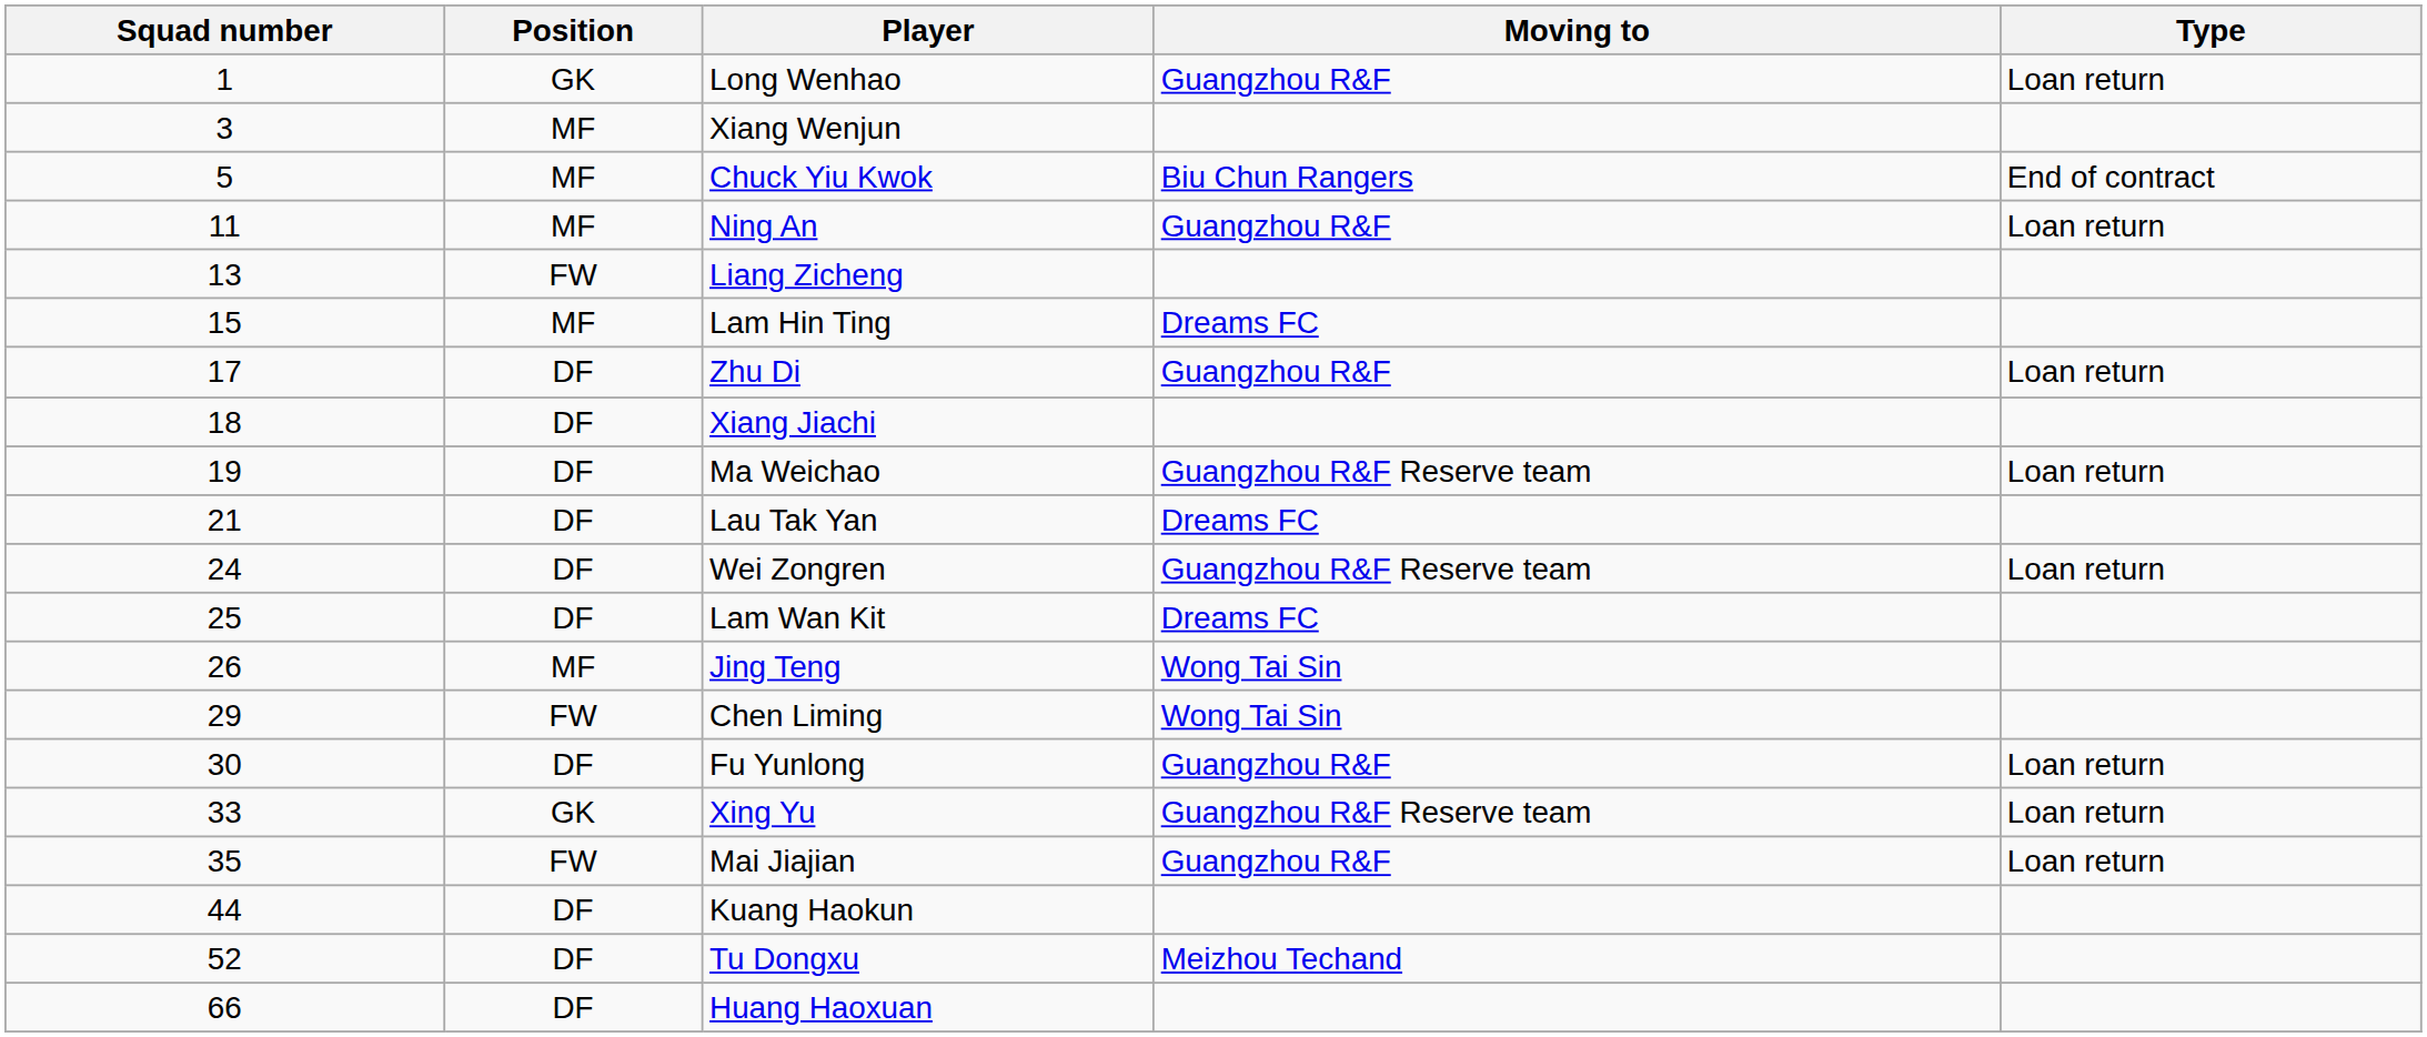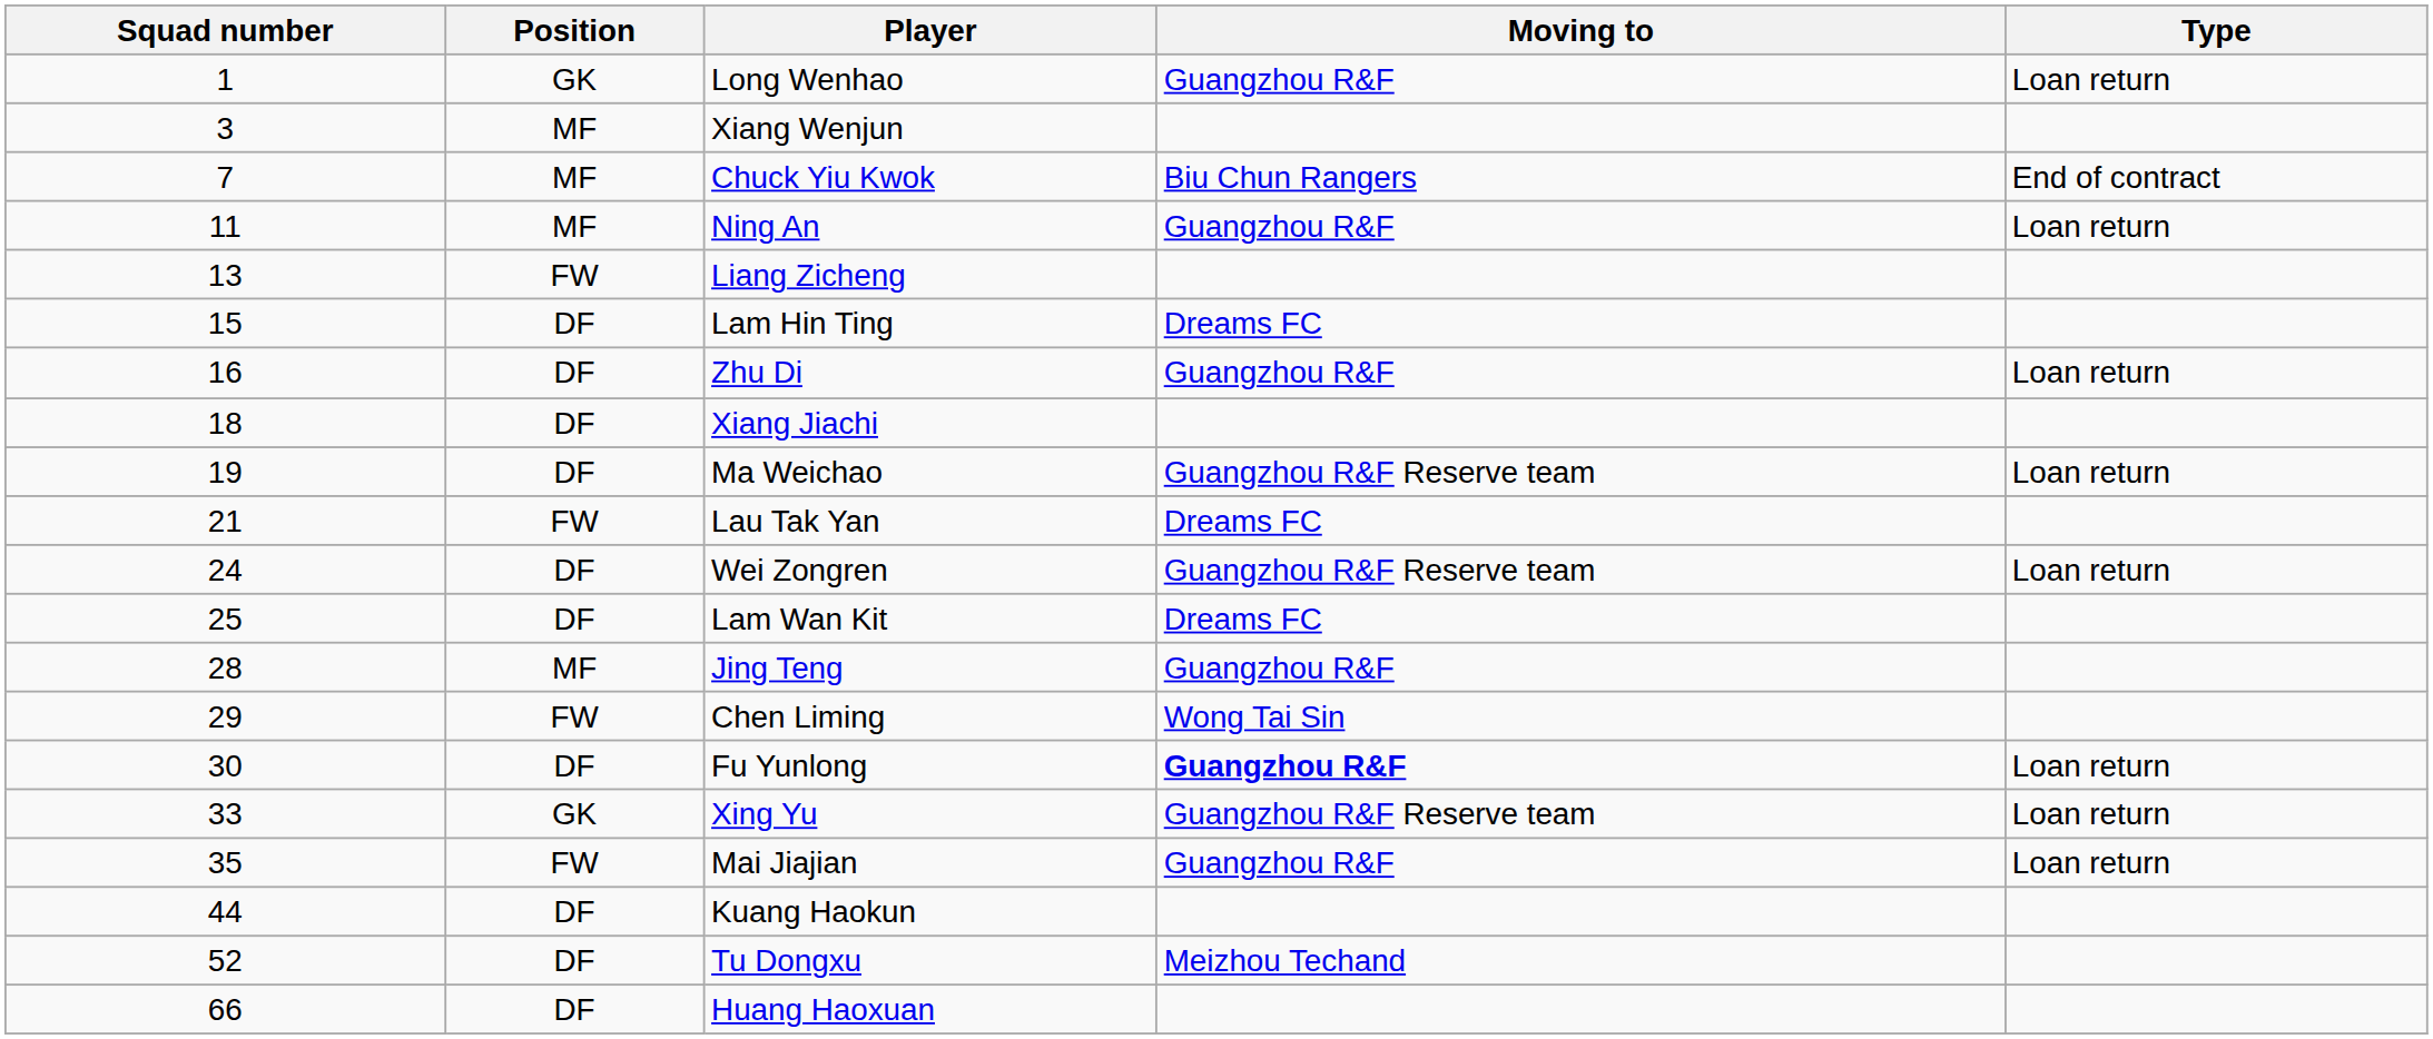 <table class="wikitable sortable" style="width:60%; text-align:left; font-size:95%;">
 <tr>
 <th>Squad number</th>
 <th>Position</th>
 <th>Player</th>
 <th>Moving to</th>
 <th>Type</th>
 </tr>
 <tr>
 <td align=center>1</td>
 <td align=center>GK</td>
 <td align=left> Long Wenhao</td>
 <td align=left> <a href='#'>Guangzhou R&F</a></td>
 <td align=left>Loan return</td>
 </tr>
 <tr>
 <td align=center>3</td>
 <td align=center>MF</td>
 <td align=left> Xiang Wenjun</td>
 <td align=left></td>
 <td align=left></td>
 </tr>
 <tr>
-<td align=center>5</td>
+<td align=center>7</td>
 <td align=center>MF</td>
 <td align=left> <a href='#'>Chuck Yiu Kwok</a></td>
 <td align=left> <a href='#'>Biu Chun Rangers</a></td>
 <td align=left>End of contract</td>
 </tr>
 <tr>
 <td align=center>11</td>
 <td align=center>MF</td>
 <td align=left> <a href='#'>Ning An</a></td>
 <td align=left> <a href='#'>Guangzhou R&F</a></td>
 <td align=left>Loan return</td>
 </tr>
 <tr>
 <td align=center>13</td>
 <td align=center>FW</td>
 <td align=left> <a href='#'>Liang Zicheng</a></td>
 <td align=left></td>
 <td align=left></td>
 </tr>
 <tr>
 <td align=center>15</td>
-<td align=center>MF</td>
+<td align=center>DF</td>
 <td align=left> Lam Hin Ting</td>
 <td align=left> <a href='#'>Dreams FC</a></td>
 <td align=left></td>
 </tr>
 <tr>
-<td align=center>17</td>
+<td align=center>16</td>
 <td align=center>DF</td>
 <td align=left> <a href='#'>Zhu Di</a></td>
 <td align=left> <a href='#'>Guangzhou R&F</a></td>
 <td align=left>Loan return</td>
 </tr>
 <tr>
 <td align=center>18</td>
 <td align=center>DF</td>
 <td align=left> <a href='#'>Xiang Jiachi</a></td>
 <td align=left></td>
 <td align=left></td>
 </tr>
 <tr>
 <td align=center>19</td>
 <td align=center>DF</td>
 <td align=left> Ma Weichao</td>
 <td align=left> <a href='#'>Guangzhou R&F</a> Reserve team</td>
 <td align=left>Loan return</td>
 </tr>
 <tr>
 <td align=center>21</td>
-<td align=center>DF</td>
+<td align=center>FW</td>
 <td align=left> Lau Tak Yan</td>
 <td align=left> <a href='#'>Dreams FC</a></td>
 <td align=left></td>
 </tr>
 <tr>
 <td align=center>24</td>
 <td align=center>DF</td>
 <td align=left> Wei Zongren</td>
 <td align=left> <a href='#'>Guangzhou R&F</a> Reserve team</td>
 <td align=left>Loan return</td>
 </tr>
 <tr>
 <td align=center>25</td>
 <td align=center>DF</td>
 <td align=left> Lam Wan Kit</td>
 <td align=left> <a href='#'>Dreams FC</a></td>
 <td align=left></td>
 </tr>
 <tr>
-<td align=center>26</td>
+<td align=center>28</td>
 <td align=center>MF</td>
 <td align=left> <a href='#'>Jing Teng</a></td>
-<td align=left> <a href='#'>Wong Tai Sin</a></td>
+<td align=left> <a href='#'>Guangzhou R&F</a></td>
 <td align=left></td>
 </tr>
 <tr>
 <td align=center>29</td>
 <td align=center>FW</td>
 <td align=left> Chen Liming</td>
 <td align=left> <a href='#'>Wong Tai Sin</a></td>
 <td align=left></td>
 </tr>
 <tr>
 <td align=center>30</td>
 <td align=center>DF</td>
 <td align=left> Fu Yunlong</td>
-<td align=left> <a href='#'>Guangzhou R&F</a></td>
+<td align=left><strong> <a href='#'>Guangzhou R&F</a></strong></td>
 <td align=left>Loan return</td>
 </tr>
 <tr>
 <td align=center>33</td>
 <td align=center>GK</td>
 <td align=left> <a href='#'>Xing Yu</a></td>
 <td align=left> <a href='#'>Guangzhou R&F</a> Reserve team</td>
 <td align=left>Loan return</td>
 </tr>
 <tr>
 <td align=center>35</td>
 <td align=center>FW</td>
 <td align=left> Mai Jiajian</td>
 <td align=left> <a href='#'>Guangzhou R&F</a></td>
 <td align=left>Loan return</td>
 </tr>
 <tr>
 <td align=center>44</td>
 <td align=center>DF</td>
 <td align=left> Kuang Haokun</td>
 <td align=left></td>
 <td align=left></td>
 </tr>
 <tr>
 <td align=center>52</td>
 <td align=center>DF</td>
 <td align=left> <a href='#'>Tu Dongxu</a></td>
 <td align=left> <a href='#'>Meizhou Techand</a></td>
 <td align=left></td>
 </tr>
 <tr>
 <td align=center>66</td>
 <td align=center>DF</td>
 <td align=left> <a href='#'>Huang Haoxuan</a></td>
 <td align=left></td>
 <td align=left></td>
 </tr>
 </table>
